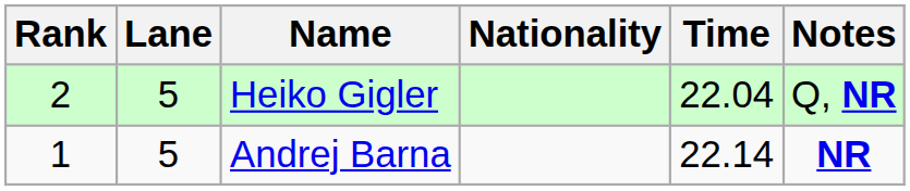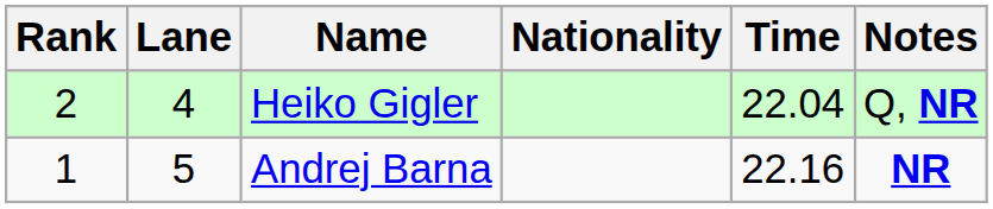 <table class="wikitable sortable" style="text-align:center">
 <tr>
 <th>Rank</th>
 <th>Lane</th>
 <th>Name</th>
 <th>Nationality</th>
 <th>Time</th>
 <th>Notes</th>
 </tr>
 <tr bgcolor=ccffcc>
 <td>2</td>
-<td>5</td>
+<td>4</td>
 <td align=left><a href='#'>Heiko Gigler</a></td>
 <td align=left></td>
 <td>22.04</td>
 <td>Q, <strong><a href='#'>NR</a></strong></td>
 </tr>
 <tr>
 <td>1</td>
 <td>5</td>
 <td align=left><a href='#'>Andrej Barna</a></td>
 <td align=left></td>
-<td>22.14</td>
+<td>22.16</td>
 <td><strong><a href='#'>NR</a></strong></td>
 </tr>
 </table>
